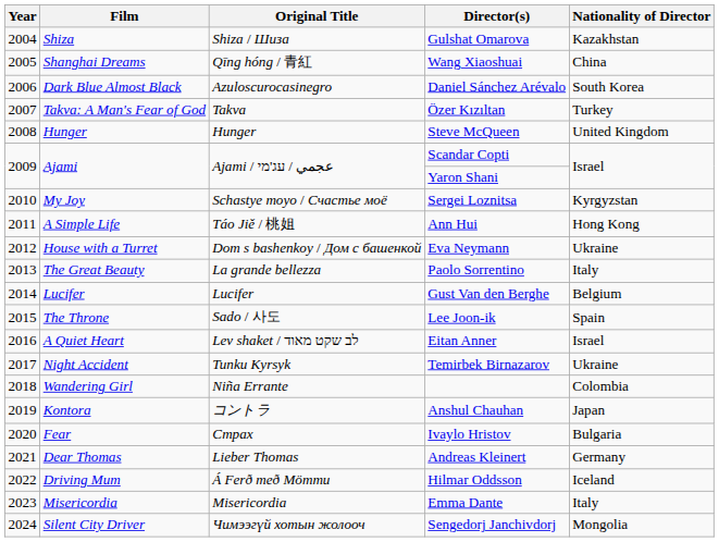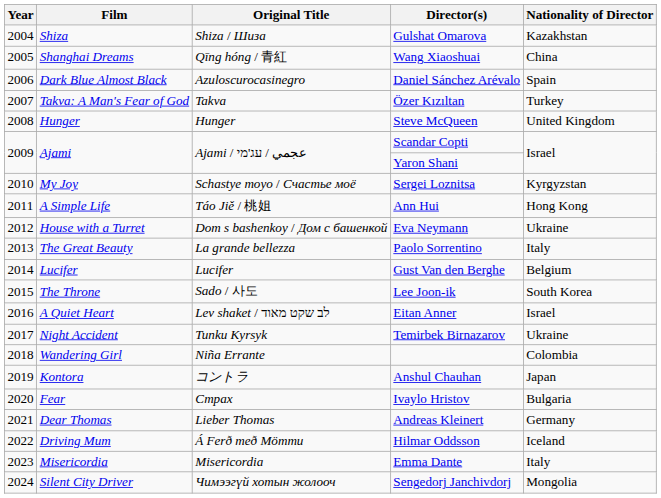 <table class="wikitable sortable">
 <tr>
 <th>Year</th>
 <th>Film</th>
 <th>Original Title</th>
 <th>Director(s)</th>
 <th>Nationality of Director</th>
 </tr>
 <tr>
 <td>2004</td>
 <td><em><a href='#'>Shiza</a></em></td>
 <td><em>Shiza</em> / <em>Шиза</em></td>
 <td><a href='#'>Gulshat Omarova</a></td>
 <td>Kazakhstan</td>
 </tr>
 <tr>
 <td>2005</td>
 <td><em><a href='#'>Shanghai Dreams</a></em></td>
 <td><em>Qīng hóng</em> / 青紅</td>
 <td><a href='#'>Wang Xiaoshuai</a></td>
 <td>China</td>
 </tr>
 <tr>
 <td>2006</td>
 <td><em><a href='#'>Dark Blue Almost Black</a></em></td>
 <td><em>Azuloscurocasinegro</em></td>
 <td><a href='#'>Daniel Sánchez Arévalo</a></td>
-<td>South Korea</td>
+<td>Spain</td>
 </tr>
 <tr>
 <td>2007</td>
 <td><em><a href='#'>Takva: A Man's Fear of God</a></em></td>
 <td><em>Takva</em></td>
 <td><a href='#'>Özer Kızıltan</a></td>
 <td>Turkey</td>
 </tr>
 <tr>
 <td>2008</td>
 <td colspan=1><em><a href='#'>Hunger</a></em></td>
 <td><em>Hunger</em></td>
 <td><a href='#'>Steve McQueen</a></td>
 <td>United Kingdom</td>
 </tr>
 <tr>
 <td rowspan=2>2009</td>
 <td rowspan=2><em><a href='#'>Ajami</a></em></td>
 <td rowspan=2><em>Ajami</em> / عجمي / עג'מי</td>
 <td><a href='#'>Scandar Copti</a></td>
 <td rowspan=2>Israel</td>
 </tr>
 <tr>
 <td><a href='#'>Yaron Shani</a></td>
 </tr>
 <tr>
 <td>2010</td>
 <td><em><a href='#'>My Joy</a></em></td>
 <td><em>Schastye moyo</em> / <em>Счастье моё</em></td>
 <td><a href='#'>Sergei Loznitsa</a></td>
 <td>Kyrgyzstan</td>
 </tr>
 <tr>
 <td>2011</td>
 <td><em><a href='#'>A Simple Life</a></em></td>
 <td><em>Táo Jiě</em> / 桃姐</td>
 <td><a href='#'>Ann Hui</a></td>
 <td>Hong Kong</td>
 </tr>
 <tr>
 <td>2012</td>
 <td><em><a href='#'>House with a Turret</a></em></td>
 <td><em>Dom s bashenkoy</em> / <em>Дом с башенкой</em></td>
 <td><a href='#'>Eva Neymann</a></td>
 <td>Ukraine</td>
 </tr>
 <tr>
 <td>2013</td>
 <td><em><a href='#'>The Great Beauty</a></em></td>
 <td><em>La grande bellezza</em></td>
 <td><a href='#'>Paolo Sorrentino</a></td>
 <td>Italy</td>
 </tr>
 <tr>
 <td>2014</td>
 <td colspan=1><em><a href='#'>Lucifer</a></em></td>
 <td><em>Lucifer</em></td>
 <td><a href='#'>Gust Van den Berghe</a></td>
 <td>Belgium</td>
 </tr>
 <tr>
 <td>2015</td>
 <td><em><a href='#'>The Throne</a></em></td>
 <td><em>Sado</em> / 사도</td>
 <td><a href='#'>Lee Joon-ik</a></td>
-<td>Spain</td>
+<td>South Korea</td>
 </tr>
 <tr>
 <td>2016</td>
 <td><em><a href='#'>A Quiet Heart</a></em></td>
 <td><em>Lev shaket</em> / לב שקט מאוד</td>
 <td><a href='#'>Eitan Anner</a></td>
 <td>Israel</td>
 </tr>
 <tr>
 <td>2017</td>
 <td><em><a href='#'>Night Accident</a></em></td>
 <td><em>Tunku Kyrsyk</em></td>
 <td><a href='#'>Temirbek Birnazarov</a></td>
 <td>Ukraine</td>
 </tr>
 <tr>
 <td>2018</td>
 <td><em><a href='#'>Wandering Girl</a></em></td>
 <td><em>Niña Errante</em></td>
 <td></td>
 <td>Colombia</td>
 </tr>
 <tr>
 <td>2019</td>
 <td><em><a href='#'>Kontora</a></em></td>
 <td><em>コントラ</em></td>
 <td><a href='#'>Anshul Chauhan</a></td>
 <td>Japan</td>
 </tr>
 <tr>
 <td>2020</td>
 <td><em><a href='#'>Fear</a></em></td>
 <td><em>Страх</em></td>
 <td><a href='#'>Ivaylo Hristov</a></td>
 <td>Bulgaria</td>
 </tr>
 <tr>
 <td>2021</td>
 <td><em><a href='#'>Dear Thomas</a></em></td>
 <td><em>Lieber Thomas</em></td>
 <td><a href='#'>Andreas Kleinert</a></td>
 <td>Germany</td>
 </tr>
 <tr>
 <td>2022</td>
 <td><em><a href='#'>Driving Mum</a></em></td>
 <td><em>Á Ferð með Mömmu</em></td>
 <td><a href='#'>Hilmar Oddsson</a></td>
 <td>Iceland</td>
 </tr>
 <tr>
 <td>2023</td>
 <td><em><a href='#'>Misericordia</a></em></td>
 <td><em>Misericordia</em></td>
 <td><a href='#'>Emma Dante</a></td>
 <td>Italy</td>
 </tr>
 <tr>
 <td>2024</td>
 <td><em><a href='#'>Silent City Driver</a></em></td>
 <td><em>Чимээгүй хотын жолооч</em></td>
 <td><a href='#'>Sengedorj Janchivdorj</a></td>
 <td>Mongolia</td>
 </tr>
 </table>
